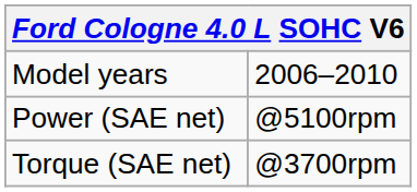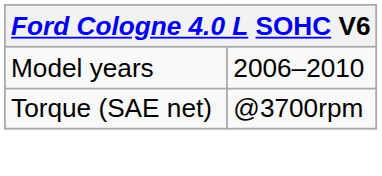 <table class="wikitable" style="font-size:90%;">
 <tr>
 <th colspan=2><em><a href='#'>Ford Cologne 4.0 L</a></em> <a href='#'>SOHC</a> V6</th>
 </tr>
 <tr>
 <td>Model years</td>
 <td>2006–2010</td>
 </tr>
 <tr>
-<td>Power (SAE net)</td>
-<td> @5100rpm</td>
-</tr>
-<tr>
 <td>Torque (SAE net)</td>
 <td> @3700rpm</td>
 </tr>
 </table>
